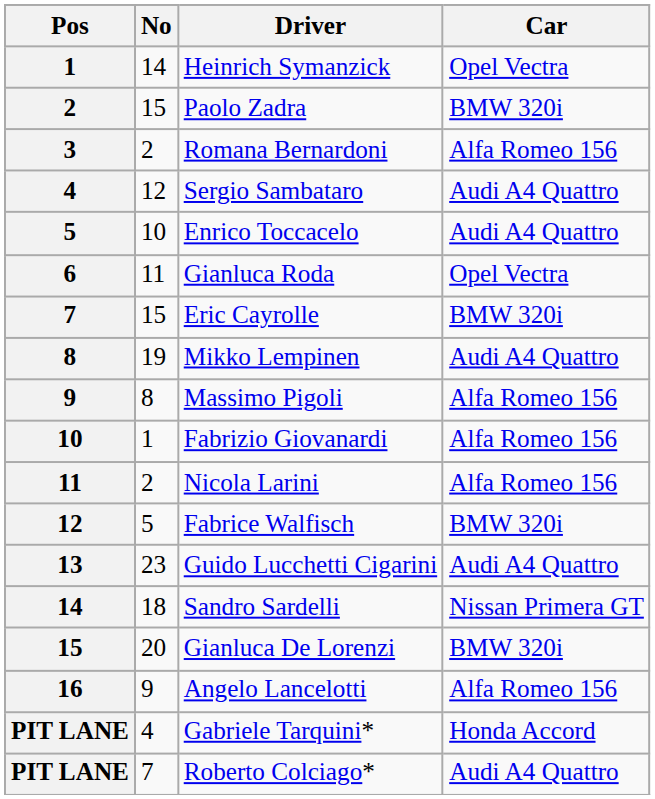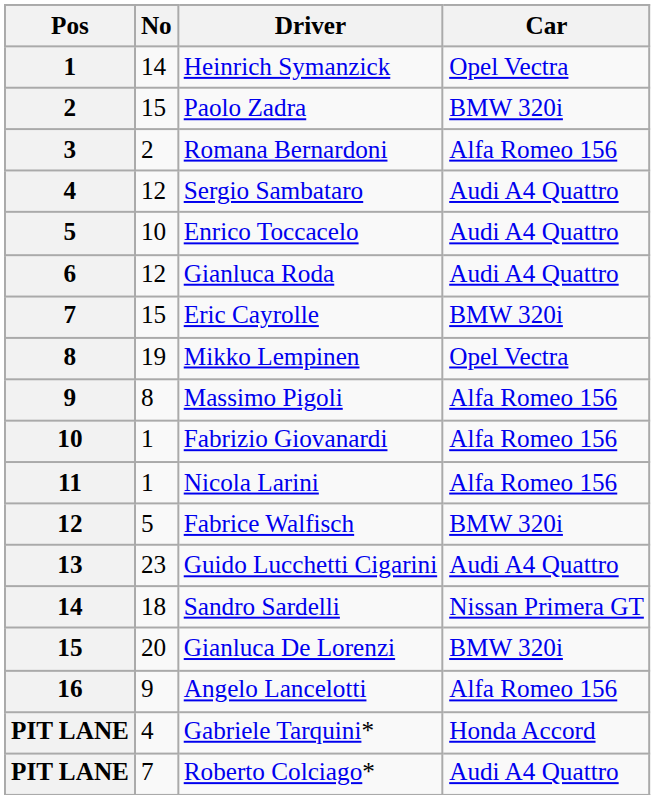 <table class="wikitable" style="font-size: 80%;">
 <tr>
 <th>Pos</th>
 <th>No</th>
 <th>Driver</th>
 <th>Car</th>
 </tr>
 <tr>
 <th>1</th>
 <td>14</td>
 <td> <a href='#'>Heinrich Symanzick</a></td>
 <td><a href='#'>Opel Vectra</a></td>
 </tr>
 <tr>
 <th>2</th>
 <td>15</td>
 <td> <a href='#'>Paolo Zadra</a></td>
 <td><a href='#'>BMW 320i</a></td>
 </tr>
 <tr>
 <th>3</th>
 <td>2</td>
 <td> <a href='#'>Romana Bernardoni</a></td>
 <td><a href='#'>Alfa Romeo 156</a></td>
 </tr>
 <tr>
 <th>4</th>
 <td>12</td>
 <td> <a href='#'>Sergio Sambataro</a></td>
 <td><a href='#'>Audi A4 Quattro</a></td>
 </tr>
 <tr>
 <th>5</th>
 <td>10</td>
 <td> <a href='#'>Enrico Toccacelo</a></td>
 <td><a href='#'>Audi A4 Quattro</a></td>
 </tr>
 <tr>
 <th>6</th>
-<td>11</td>
+<td>12</td>
 <td> <a href='#'>Gianluca Roda</a></td>
-<td><a href='#'>Opel Vectra</a></td>
+<td><a href='#'>Audi A4 Quattro</a></td>
 </tr>
 <tr>
 <th>7</th>
 <td>15</td>
 <td> <a href='#'>Eric Cayrolle</a></td>
 <td><a href='#'>BMW 320i</a></td>
 </tr>
 <tr>
 <th>8</th>
 <td>19</td>
 <td> <a href='#'>Mikko Lempinen</a></td>
-<td><a href='#'>Audi A4 Quattro</a></td>
+<td><a href='#'>Opel Vectra</a></td>
 </tr>
 <tr>
 <th>9</th>
 <td>8</td>
 <td> <a href='#'>Massimo Pigoli</a></td>
 <td><a href='#'>Alfa Romeo 156</a></td>
 </tr>
 <tr>
 <th>10</th>
 <td>1</td>
 <td> <a href='#'>Fabrizio Giovanardi</a></td>
 <td><a href='#'>Alfa Romeo 156</a></td>
 </tr>
 <tr>
 <th>11</th>
-<td>2</td>
+<td>1</td>
 <td> <a href='#'>Nicola Larini</a></td>
 <td><a href='#'>Alfa Romeo 156</a></td>
 </tr>
 <tr>
 <th>12</th>
 <td>5</td>
 <td> <a href='#'>Fabrice Walfisch</a></td>
 <td><a href='#'>BMW 320i</a></td>
 </tr>
 <tr>
 <th>13</th>
 <td>23</td>
 <td> <a href='#'>Guido Lucchetti Cigarini</a></td>
 <td><a href='#'>Audi A4 Quattro</a></td>
 </tr>
 <tr>
 <th>14</th>
 <td>18</td>
 <td> <a href='#'>Sandro Sardelli</a></td>
 <td><a href='#'>Nissan Primera GT</a></td>
 </tr>
 <tr>
 <th>15</th>
 <td>20</td>
 <td> <a href='#'>Gianluca De Lorenzi</a></td>
 <td><a href='#'>BMW 320i</a></td>
 </tr>
 <tr>
 <th>16</th>
 <td>9</td>
 <td> <a href='#'>Angelo Lancelotti</a></td>
 <td><a href='#'>Alfa Romeo 156</a></td>
 </tr>
 <tr>
 <th>PIT LANE</th>
 <td>4</td>
 <td> <a href='#'>Gabriele Tarquini</a>*</td>
 <td><a href='#'>Honda Accord</a></td>
 </tr>
 <tr>
 <th>PIT LANE</th>
 <td>7</td>
 <td> <a href='#'>Roberto Colciago</a>*</td>
 <td><a href='#'>Audi A4 Quattro</a></td>
 </tr>
 <tr>
 </tr>
 </table>
